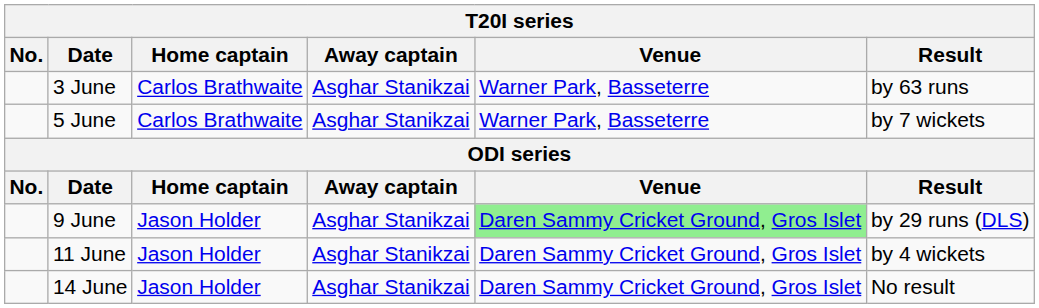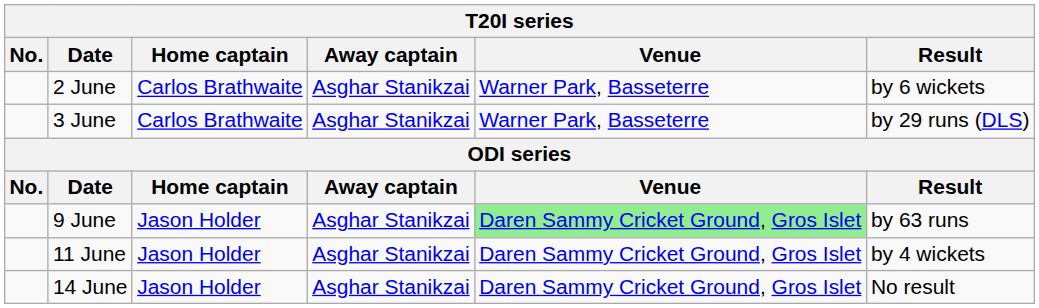 <table class="wikitable">
 <tr>
 <th colspan="6">T20I series</th>
 </tr>
 <tr>
 <th>No.</th>
 <th>Date</th>
 <th>Home captain</th>
 <th>Away captain</th>
 <th>Venue</th>
 <th>Result</th>
 </tr>
 <tr>
 <td></td>
+<td>2 June</td>
+<td><a href='#'>Carlos Brathwaite</a></td>
+<td><a href='#'>Asghar Stanikzai</a></td>
+<td><a href='#'>Warner Park</a>, <a href='#'>Basseterre</a></td>
+<td> by 6 wickets</td>
+</tr>
+<tr>
+<td></td>
 <td>3 June</td>
 <td><a href='#'>Carlos Brathwaite</a></td>
 <td><a href='#'>Asghar Stanikzai</a></td>
 <td><a href='#'>Warner Park</a>, <a href='#'>Basseterre</a></td>
-<td> by 63 runs</td>
-</tr>
-<tr>
-<td></td>
-<td>5 June</td>
-<td><a href='#'>Carlos Brathwaite</a></td>
-<td><a href='#'>Asghar Stanikzai</a></td>
-<td><a href='#'>Warner Park</a>, <a href='#'>Basseterre</a></td>
-<td> by 7 wickets</td>
+<td> by 29 runs (<a href='#'>DLS</a>)</td>
 </tr>
 <tr>
 <th colspan="6">ODI series</th>
 </tr>
 <tr>
 <th>No.</th>
 <th>Date</th>
 <th>Home captain</th>
 <th>Away captain</th>
 <th>Venue</th>
 <th>Result</th>
 </tr>
 <tr>
 <td></td>
 <td>9 June</td>
 <td><a href='#'>Jason Holder</a></td>
 <td><a href='#'>Asghar Stanikzai</a></td>
 <td style="background: lightgreen;"><a href='#'>Daren Sammy Cricket Ground</a>, <a href='#'>Gros Islet</a></td>
-<td> by 29 runs (<a href='#'>DLS</a>)</td>
+<td> by 63 runs</td>
 </tr>
 <tr>
 <td></td>
 <td>11 June</td>
 <td><a href='#'>Jason Holder</a></td>
 <td><a href='#'>Asghar Stanikzai</a></td>
 <td><a href='#'>Daren Sammy Cricket Ground</a>, <a href='#'>Gros Islet</a></td>
 <td> by 4 wickets</td>
 </tr>
 <tr>
 <td></td>
 <td>14 June</td>
 <td><a href='#'>Jason Holder</a></td>
 <td><a href='#'>Asghar Stanikzai</a></td>
 <td><a href='#'>Daren Sammy Cricket Ground</a>, <a href='#'>Gros Islet</a></td>
 <td>No result</td>
 </tr>
 </table>
